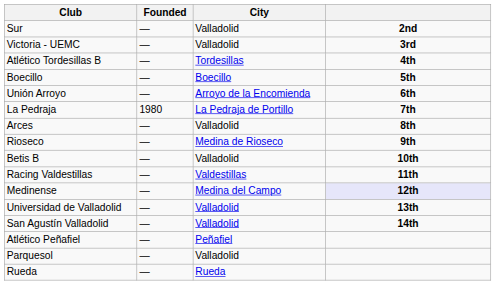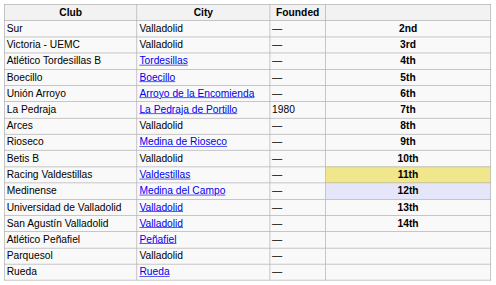 <table class="wikitable sortable">
 <tr>
 <th width=200>Club</th>
+<th width=200>City</th>
 <th width=80>Founded</th>
-<th width=200>City</th>
 <th width=250></th>
 </tr>
 <tr>
 <td>Sur</td>
+<td>Valladolid</td>
 <td>—</td>
-<td>Valladolid</td>
 <td align=center><strong>2nd</strong></td>
 </tr>
 <tr>
 <td>Victoria - UEMC</td>
+<td>Valladolid</td>
 <td>—</td>
-<td>Valladolid</td>
 <td align=center><strong>3rd</strong></td>
 </tr>
 <tr>
 <td>Atlético Tordesillas B</td>
+<td><a href='#'>Tordesillas</a></td>
 <td>—</td>
-<td><a href='#'>Tordesillas</a></td>
 <td align=center><strong>4th</strong></td>
 </tr>
 <tr>
 <td>Boecillo</td>
+<td><a href='#'>Boecillo</a></td>
 <td>—</td>
-<td><a href='#'>Boecillo</a></td>
 <td align=center><strong>5th</strong></td>
 </tr>
 <tr>
 <td>Unión Arroyo</td>
+<td><a href='#'>Arroyo de la Encomienda</a></td>
 <td>—</td>
-<td><a href='#'>Arroyo de la Encomienda</a></td>
 <td align=center><strong>6th</strong></td>
 </tr>
 <tr>
 <td>La Pedraja</td>
+<td><a href='#'>La Pedraja de Portillo</a></td>
 <td>1980</td>
-<td><a href='#'>La Pedraja de Portillo</a></td>
 <td align=center><strong>7th</strong></td>
 </tr>
 <tr>
 <td>Arces</td>
+<td>Valladolid</td>
 <td>—</td>
-<td>Valladolid</td>
 <td align=center><strong>8th</strong></td>
 </tr>
 <tr>
 <td>Rioseco</td>
+<td><a href='#'>Medina de Rioseco</a></td>
 <td>—</td>
-<td><a href='#'>Medina de Rioseco</a></td>
 <td align=center><strong>9th</strong></td>
 </tr>
 <tr>
 <td>Betis B</td>
+<td>Valladolid</td>
 <td>—</td>
-<td>Valladolid</td>
 <td align=center><strong>10th</strong></td>
 </tr>
 <tr>
 <td>Racing Valdestillas</td>
+<td><a href='#'>Valdestillas</a></td>
 <td>—</td>
-<td><a href='#'>Valdestillas</a></td>
-<td align=center><strong>11th</strong></td>
+<td align=center style="background: khaki;"><strong>11th</strong></td>
 </tr>
 <tr>
 <td>Medinense</td>
+<td><a href='#'>Medina del Campo</a></td>
 <td>—</td>
-<td><a href='#'>Medina del Campo</a></td>
 <td align=center style="background: lavender;"><strong>12th</strong></td>
 </tr>
 <tr>
 <td>Universidad de Valladolid</td>
+<td><a href='#'>Valladolid</a></td>
 <td>—</td>
-<td><a href='#'>Valladolid</a></td>
 <td align=center><strong>13th</strong></td>
 </tr>
 <tr>
 <td>San Agustín Valladolid</td>
+<td><a href='#'>Valladolid</a></td>
 <td>—</td>
-<td><a href='#'>Valladolid</a></td>
 <td align=center><strong>14th</strong></td>
 </tr>
 <tr>
 <td>Atlético Peñafiel</td>
+<td><a href='#'>Peñafiel</a></td>
 <td>—</td>
-<td><a href='#'>Peñafiel</a></td>
 <td align=center><strong></strong></td>
 </tr>
 <tr>
 <td>Parquesol</td>
+<td>Valladolid</td>
 <td>—</td>
-<td>Valladolid</td>
 <td align=center><strong></strong></td>
 </tr>
 <tr>
 <td>Rueda</td>
+<td><a href='#'>Rueda</a></td>
 <td>—</td>
-<td><a href='#'>Rueda</a></td>
 <td align=center><strong></strong></td>
 </tr>
 </table>
